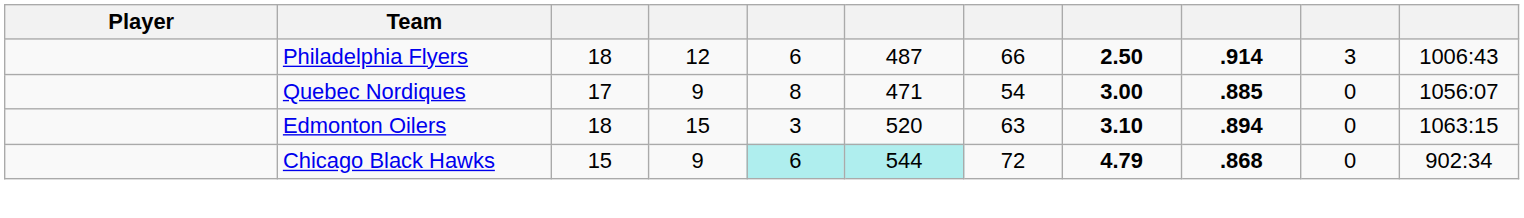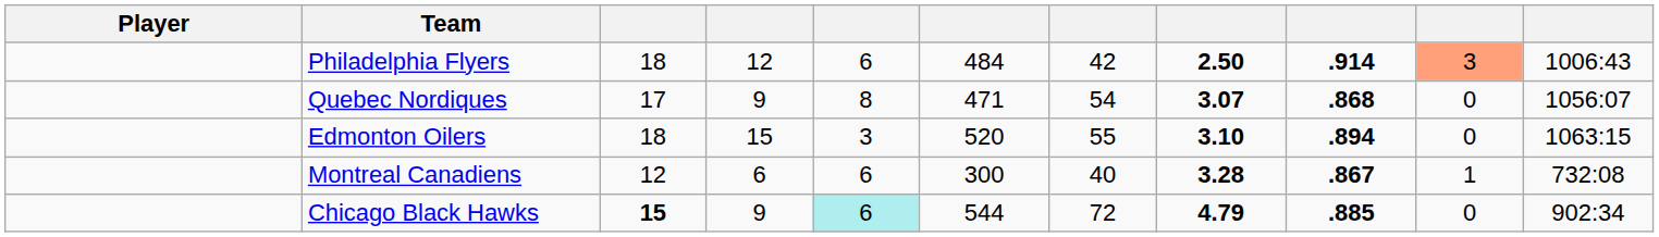 <table style="padding:3px; border-spacing:0; text-align:center;" class="wikitable sortable">
 <tr>
 <th style="width:12em">Player</th>
 <th style="width:12em">Team</th>
 <th style="width:4em"></th>
 <th style="width:4em"></th>
 <th style="width:4em"></th>
 <th style="width:5em"></th>
 <th style="width:4em"></th>
 <th style="width:5em"></th>
 <th style="width:5em"></th>
 <th style="width:4em"></th>
 <th style="width:5em"></th>
 </tr>
 <tr>
 <td align=left></td>
 <td align=left><a href='#'>Philadelphia Flyers</a></td>
 <td>18</td>
 <td>12</td>
 <td>6</td>
-<td>487</td>
-<td>66</td>
+<td>484</td>
+<td>42</td>
 <td><strong>2.50</strong></td>
 <td><strong>.914</strong></td>
-<td>3</td>
+<td style="background: lightsalmon;">3</td>
 <td> 1006:43</td>
 </tr>
 <tr>
 <td align=left></td>
 <td align=left><a href='#'>Quebec Nordiques</a></td>
 <td>17</td>
 <td>9</td>
 <td>8</td>
 <td>471</td>
 <td>54</td>
-<td><strong>3.00</strong></td>
-<td><strong>.885</strong></td>
+<td><strong>3.07</strong></td>
+<td><strong>.868</strong></td>
 <td>0</td>
 <td> 1056:07</td>
 </tr>
 <tr>
 <td align=left></td>
 <td align=left><a href='#'>Edmonton Oilers</a></td>
 <td>18</td>
 <td>15</td>
 <td>3</td>
 <td>520</td>
-<td>63</td>
+<td>55</td>
 <td><strong>3.10</strong></td>
 <td><strong>.894</strong></td>
 <td>0</td>
 <td> 1063:15</td>
 </tr>
 <tr>
 <td align=left></td>
+<td align=left><a href='#'>Montreal Canadiens</a></td>
+<td>12</td>
+<td>6</td>
+<td>6</td>
+<td>300</td>
+<td>40</td>
+<td><strong>3.28</strong></td>
+<td><strong>.867</strong></td>
+<td>1</td>
+<td> 732:08</td>
+</tr>
+<tr>
+<td align=left></td>
 <td align=left><a href='#'>Chicago Black Hawks</a></td>
-<td>15</td>
+<td><strong>15</strong></td>
 <td>9</td>
 <td style="background: paleturquoise;">6</td>
-<td style="background: paleturquoise;">544</td>
+<td>544</td>
 <td>72</td>
 <td><strong>4.79</strong></td>
-<td><strong>.868</strong></td>
+<td><strong>.885</strong></td>
 <td>0</td>
 <td> 902:34</td>
 </tr>
 </table>
